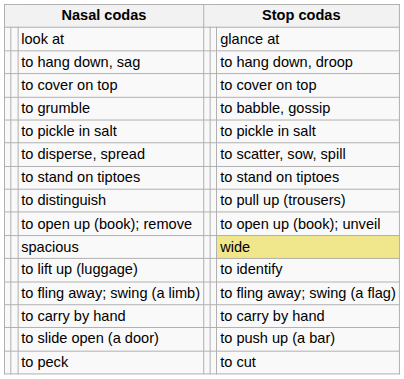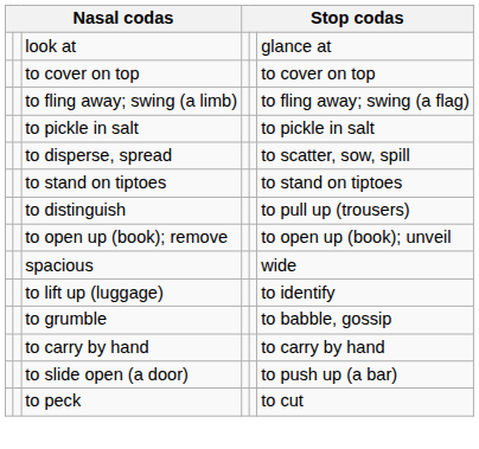 <table class="wikitable col1center col4center">
 <tr>
 <th colspan=3>Nasal codas</th>
 <th colspan=3>Stop codas</th>
 </tr>
 <tr>
 <td></td>
 <td></td>
 <td>look at</td>
 <td></td>
 <td></td>
 <td>glance at</td>
 </tr>
 <tr>
 <td></td>
 <td></td>
-<td>to hang down, sag</td>
-<td></td>
-<td></td>
-<td>to hang down, droop</td>
-</tr>
-<tr>
-<td></td>
-<td></td>
 <td>to cover on top</td>
 <td></td>
 <td></td>
 <td>to cover on top</td>
 </tr>
 <tr>
 <td></td>
 <td></td>
-<td>to grumble</td>
+<td>to fling away; swing (a limb)</td>
 <td></td>
 <td></td>
-<td>to babble, gossip</td>
+<td>to fling away; swing (a flag)</td>
 </tr>
 <tr>
 <td></td>
 <td></td>
 <td>to pickle in salt</td>
 <td></td>
 <td></td>
 <td>to pickle in salt</td>
 </tr>
 <tr>
 <td></td>
 <td></td>
 <td>to disperse, spread</td>
 <td></td>
 <td></td>
 <td>to scatter, sow, spill</td>
 </tr>
 <tr>
 <td></td>
 <td></td>
 <td>to stand on tiptoes</td>
 <td></td>
 <td></td>
 <td>to stand on tiptoes</td>
 </tr>
 <tr>
 <td></td>
 <td></td>
 <td>to distinguish</td>
 <td></td>
 <td></td>
 <td>to pull up (trousers)</td>
 </tr>
 <tr>
 <td></td>
 <td></td>
 <td>to open up (book); remove</td>
 <td></td>
 <td></td>
 <td>to open up (book); unveil</td>
 </tr>
 <tr>
 <td></td>
 <td></td>
 <td>spacious</td>
 <td></td>
 <td></td>
-<td style="background: khaki;">wide</td>
+<td>wide</td>
 </tr>
 <tr>
 <td></td>
 <td></td>
 <td>to lift up (luggage)</td>
 <td></td>
 <td></td>
 <td>to identify</td>
 </tr>
 <tr>
 <td></td>
 <td></td>
-<td>to fling away; swing (a limb)</td>
+<td>to grumble</td>
 <td></td>
 <td></td>
-<td>to fling away; swing (a flag)</td>
+<td>to babble, gossip</td>
 </tr>
 <tr>
 <td></td>
 <td></td>
 <td>to carry by hand</td>
 <td></td>
 <td></td>
 <td>to carry by hand</td>
 </tr>
 <tr>
 <td></td>
 <td></td>
 <td>to slide open (a door)</td>
 <td></td>
 <td></td>
 <td>to push up (a bar)</td>
 </tr>
 <tr>
 <td></td>
 <td></td>
 <td>to peck</td>
 <td></td>
 <td></td>
 <td>to cut</td>
 </tr>
 </table>
